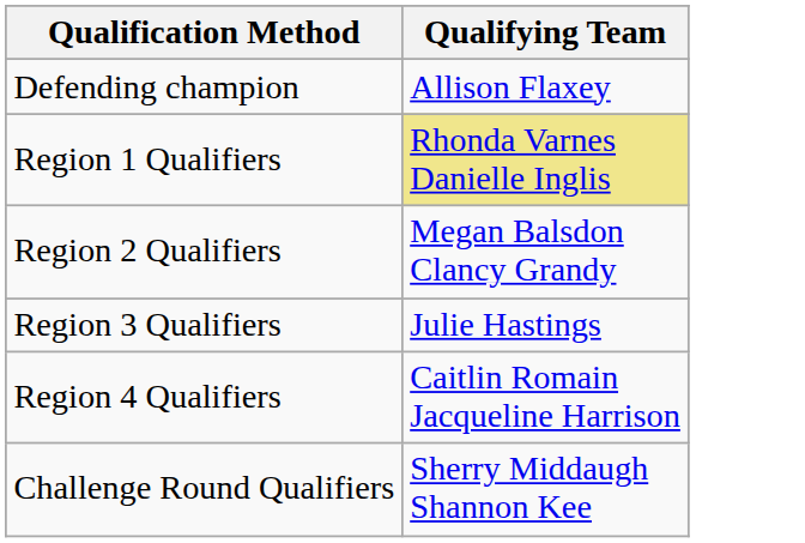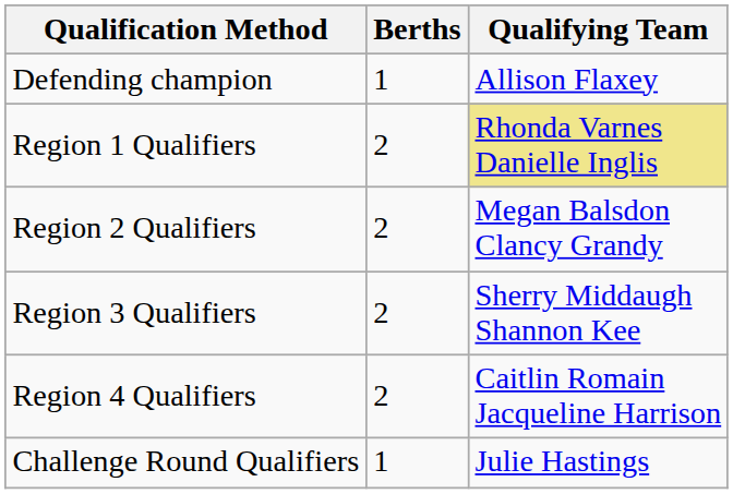 <table class="wikitable" border="1">
 <tr>
 <th>Qualification Method</th>
+<th>Berths</th>
 <th>Qualifying Team</th>
 </tr>
 <tr>
 <td>Defending champion</td>
+<td>1</td>
 <td><a href='#'>Allison Flaxey</a></td>
 </tr>
 <tr>
 <td>Region 1 Qualifiers</td>
+<td>2</td>
 <td style="background: khaki;"><a href='#'>Rhonda Varnes</a> <br> <a href='#'>Danielle Inglis</a></td>
 </tr>
 <tr>
 <td>Region 2 Qualifiers</td>
+<td>2</td>
 <td><a href='#'>Megan Balsdon</a> <br> <a href='#'>Clancy Grandy</a></td>
 </tr>
 <tr>
 <td>Region 3 Qualifiers</td>
-<td><a href='#'>Julie Hastings</a></td>
+<td>2</td>
+<td><a href='#'>Sherry Middaugh</a> <br> <a href='#'>Shannon Kee</a></td>
 </tr>
 <tr>
 <td>Region 4 Qualifiers</td>
+<td>2</td>
 <td><a href='#'>Caitlin Romain</a> <br> <a href='#'>Jacqueline Harrison</a></td>
 </tr>
 <tr>
 <td>Challenge Round Qualifiers</td>
-<td><a href='#'>Sherry Middaugh</a> <br> <a href='#'>Shannon Kee</a></td>
+<td>1</td>
+<td><a href='#'>Julie Hastings</a></td>
 </tr>
 </table>
